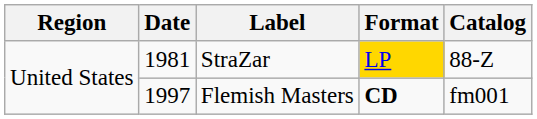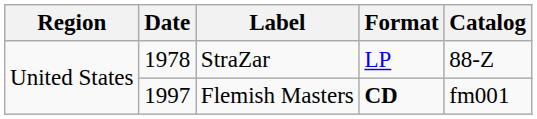 <table class="wikitable">
 <tr>
 <th>Region</th>
 <th>Date</th>
 <th>Label</th>
 <th>Format</th>
 <th>Catalog</th>
 </tr>
 <tr>
 <td rowspan="2">United States</td>
-<td>1981</td>
+<td>1978</td>
 <td>StraZar</td>
-<td style="background: gold;"><a href='#'>LP</a></td>
+<td><a href='#'>LP</a></td>
 <td>88-Z</td>
 </tr>
 <tr>
 <td>1997</td>
 <td>Flemish Masters</td>
 <td><strong>CD</strong></td>
 <td>fm001</td>
 </tr>
 </table>
